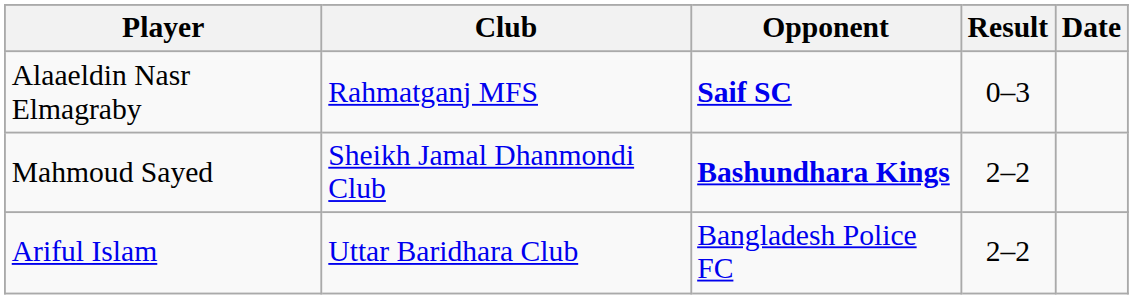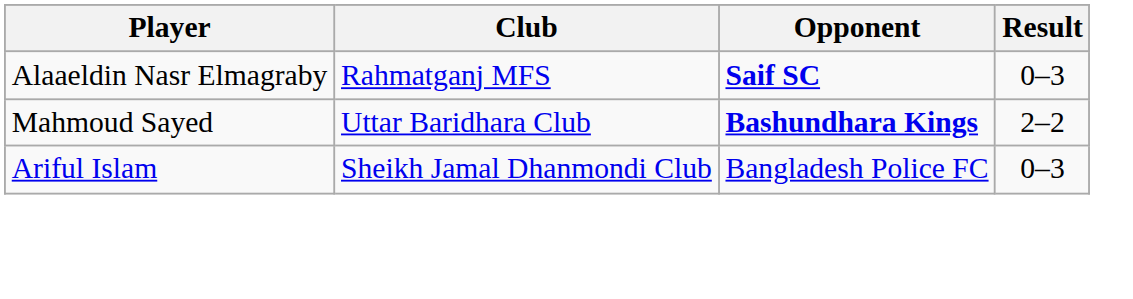 <table class="wikitable">
 <tr>
 <th>Player</th>
 <th>Club</th>
 <th>Opponent</th>
 <th style="text-align:center">Result</th>
-<th>Date</th>
 </tr>
 <tr>
 <td> Alaaeldin Nasr Elmagraby</td>
 <td><a href='#'>Rahmatganj MFS</a></td>
 <td><strong><a href='#'>Saif SC</a></strong></td>
 <td align="center">0–3</td>
-<td></td>
 </tr>
 <tr>
 <td> Mahmoud Sayed</td>
-<td><a href='#'>Sheikh Jamal Dhanmondi Club</a></td>
+<td><a href='#'>Uttar Baridhara Club</a></td>
 <td><strong><a href='#'>Bashundhara Kings</a></strong></td>
 <td align="center">2–2</td>
-<td></td>
 </tr>
 <tr>
 <td> <a href='#'>Ariful Islam</a></td>
-<td><a href='#'>Uttar Baridhara Club</a></td>
+<td><a href='#'>Sheikh Jamal Dhanmondi Club</a></td>
 <td><a href='#'>Bangladesh Police FC</a></td>
-<td align="center">2–2</td>
-<td></td>
+<td align="center">0–3</td>
 </tr>
 </table>
